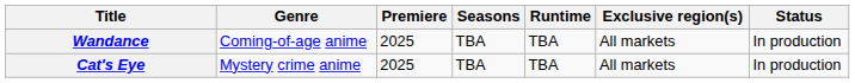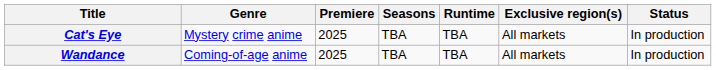 <table class="wikitable plainrowheaders sortable" style="width:100%;">
 <tr>
 <th scope="col" style="width:25%;">Title</th>
 <th>Genre</th>
 <th>Premiere</th>
 <th>Seasons</th>
 <th>Runtime</th>
 <th>Exclusive region(s)</th>
 <th>Status</th>
 </tr>
 <tr>
+<th scope="row"><em><a href='#'>Cat's Eye</a></em></th>
+<td><a href='#'>Mystery</a> <a href='#'>crime</a> <a href='#'>anime</a></td>
+<td>2025</td>
+<td>TBA</td>
+<td>TBA</td>
+<td>All markets</td>
+<td>In production</td>
+</tr>
+<tr>
 <th scope="row"><em><a href='#'>Wandance</a></em></th>
 <td><a href='#'>Coming-of-age</a> <a href='#'>anime</a></td>
 <td>2025</td>
 <td>TBA</td>
 <td>TBA</td>
 <td>All markets</td>
 <td>In production</td>
 </tr>
-<tr>
-<th scope="row"><em><a href='#'>Cat's Eye</a></em></th>
-<td><a href='#'>Mystery</a> <a href='#'>crime</a> <a href='#'>anime</a></td>
-<td>2025</td>
-<td>TBA</td>
-<td>TBA</td>
-<td>All markets</td>
-<td>In production</td>
-</tr>
 </table>
